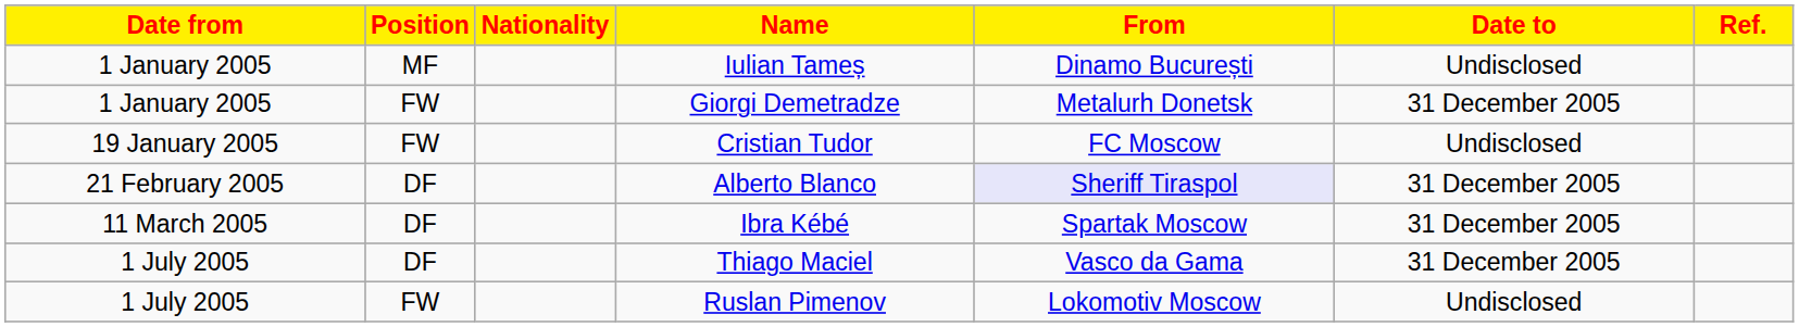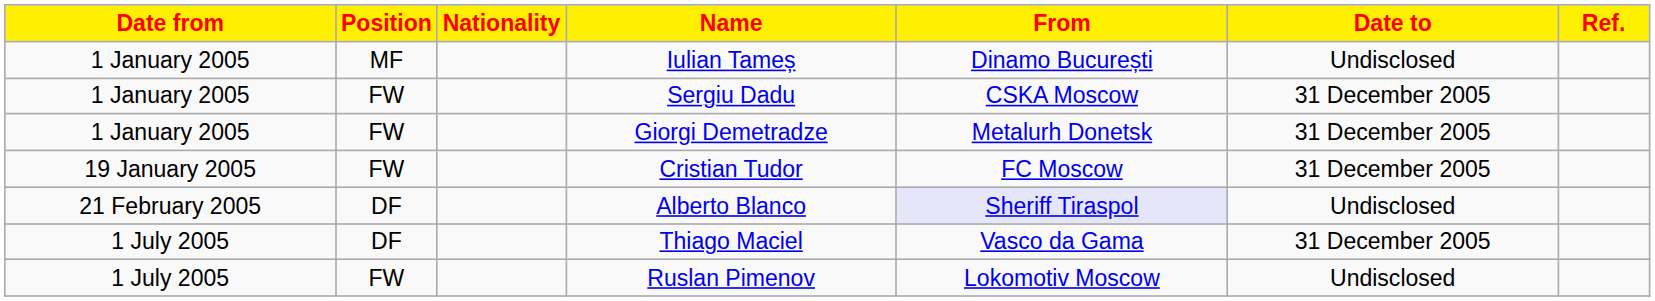 <table class="wikitable" style="text-align:center; font-size:90%; ">
 <tr>
 <th style="background:#FFF000; color:red; width:200px;">Date from</th>
 <th style="background:#FFF000; color:red; width:50px;">Position</th>
 <th style="background:#FFF000; color:red; width:50px;">Nationality</th>
 <th style="background:#FFF000; color:red; width:200px;">Name</th>
 <th style="background:#FFF000; color:red; width:200px;">From</th>
 <th style="background:#FFF000; color:red; width:200px;">Date to</th>
 <th style="background:#FFF000; color:red; width:50px;">Ref.</th>
 </tr>
 <tr>
 <td>1 January 2005</td>
 <td>MF</td>
 <td></td>
 <td><a href='#'>Iulian Tameș</a></td>
 <td><a href='#'>Dinamo București</a></td>
 <td>Undisclosed</td>
 <td></td>
 </tr>
 <tr>
 <td>1 January 2005</td>
 <td>FW</td>
 <td></td>
+<td><a href='#'>Sergiu Dadu</a></td>
+<td><a href='#'>CSKA Moscow</a></td>
+<td>31 December 2005</td>
+<td></td>
+</tr>
+<tr>
+<td>1 January 2005</td>
+<td>FW</td>
+<td></td>
 <td><a href='#'>Giorgi Demetradze</a></td>
 <td><a href='#'>Metalurh Donetsk</a></td>
 <td>31 December 2005</td>
 <td></td>
 </tr>
 <tr>
 <td>19 January 2005</td>
 <td>FW</td>
 <td></td>
 <td><a href='#'>Cristian Tudor</a></td>
 <td><a href='#'>FC Moscow</a></td>
-<td>Undisclosed</td>
+<td>31 December 2005</td>
 <td></td>
 </tr>
 <tr>
 <td>21 February 2005</td>
 <td>DF</td>
 <td></td>
 <td><a href='#'>Alberto Blanco</a></td>
 <td style="background: lavender;"><a href='#'>Sheriff Tiraspol</a></td>
-<td>31 December 2005</td>
-<td></td>
-</tr>
-<tr>
-<td>11 March 2005</td>
-<td>DF</td>
-<td></td>
-<td><a href='#'>Ibra Kébé</a></td>
-<td><a href='#'>Spartak Moscow</a></td>
-<td>31 December 2005</td>
+<td>Undisclosed</td>
 <td></td>
 </tr>
 <tr>
 <td>1 July 2005</td>
 <td>DF</td>
 <td></td>
 <td><a href='#'>Thiago Maciel</a></td>
 <td><a href='#'>Vasco da Gama</a></td>
 <td>31 December 2005</td>
 <td></td>
 </tr>
 <tr>
 <td>1 July 2005</td>
 <td>FW</td>
 <td></td>
 <td><a href='#'>Ruslan Pimenov</a></td>
 <td><a href='#'>Lokomotiv Moscow</a></td>
 <td>Undisclosed</td>
 <td></td>
 </tr>
 </table>
